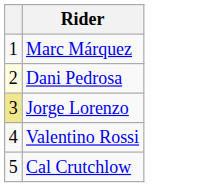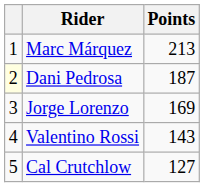 <table class="wikitable" style="font-size: 95%;">
 <tr>
 <th></th>
 <th>Rider</th>
+<th>Points</th>
 </tr>
 <tr>
 <td align=center>1</td>
 <td> <a href='#'>Marc Márquez</a></td>
+<td align=right>213</td>
 </tr>
 <tr>
 <td align=center style="background: lightyellow;">2</td>
 <td> <a href='#'>Dani Pedrosa</a></td>
+<td align=right>187</td>
 </tr>
 <tr>
-<td align=center style="background: khaki;">3</td>
+<td align=center>3</td>
 <td> <a href='#'>Jorge Lorenzo</a></td>
+<td align=right>169</td>
 </tr>
 <tr>
 <td align=center>4</td>
 <td> <a href='#'>Valentino Rossi</a></td>
+<td align=right>143</td>
 </tr>
 <tr>
 <td align=center>5</td>
 <td> <a href='#'>Cal Crutchlow</a></td>
+<td align=right>127</td>
 </tr>
 </table>
